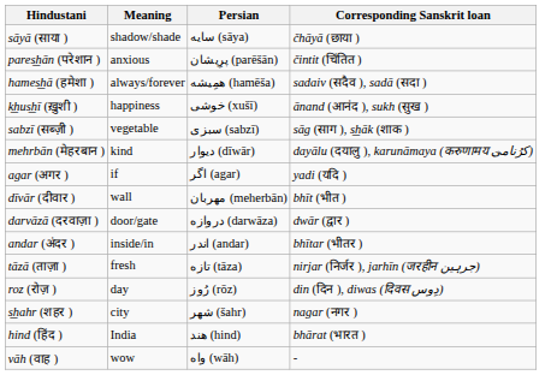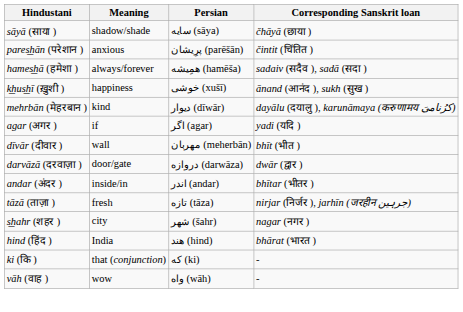 <table class="wikitable">
 <tr>
 <th>Hindustani</th>
 <th>Meaning</th>
 <th>Persian</th>
 <th>Corresponding Sanskrit loan</th>
 </tr>
 <tr>
 <td><em>sāyā</em> (साया )</td>
 <td>shadow/shade</td>
 <td>سایه (sāya)</td>
 <td><em>čhāyā</em> (छाया )</td>
 </tr>
 <tr>
 <td><em>pares͟hān</em> (परेशान )</td>
 <td>anxious</td>
 <td>پرِیشان (parēšān)</td>
 <td><em>čintit</em> (चिंतित )</td>
 </tr>
 <tr>
 <td><em>hames͟hā</em> (हमेशा )</td>
 <td>always/forever</td>
 <td>همِیشه (hamēša)</td>
 <td><em>sadaiv</em> (सदैव ), <em>sadā</em> (सदा )</td>
 </tr>
 <tr>
 <td><em>k͟hus͟hī</em> (ख़ुशी )</td>
 <td>happiness</td>
 <td>خوشی (xušī)</td>
 <td><em>ānand</em> (आनंद ), <em>sukh</em> (सुख )</td>
-</tr>
-<tr>
-<td><em>sabzī</em> (सब्ज़ी )</td>
-<td>vegetable</td>
-<td>سبزی (sabzī)</td>
-<td><em>sāg</em> (साग ), <em>s͟hāk</em> (शाक )</td>
 </tr>
 <tr>
 <td><em>mehrbān</em> (मेहरबान )</td>
 <td>kind</td>
 <td>دیوار (dīwār)</td>
 <td><em>dayālu</em> (दयालु ), <em>karunāmaya (करुणामय کرُنامیَ)</em></td>
 </tr>
 <tr>
 <td><em>agar</em> (अगर )</td>
 <td>if</td>
 <td>اگر (agar)</td>
 <td><em>yadi</em> (यदि )</td>
 </tr>
 <tr>
 <td><em>dīvār</em> (दीवार )</td>
 <td>wall</td>
 <td>مهربان (meherbān)</td>
 <td><em>bhīt</em> (भीत )</td>
 </tr>
 <tr>
 <td><em>darvāzā</em> (दरवाज़ा )</td>
 <td>door/gate</td>
 <td>دروازه (darwāza)</td>
 <td><em>dwār</em> (द्वार )</td>
 </tr>
 <tr>
 <td><em>andar</em> (अंदर )</td>
 <td>inside/in</td>
 <td>اندر (andar)</td>
 <td><em>bhītar</em> (भीतर )</td>
 </tr>
 <tr>
 <td><em>tāzā</em> (ताज़ा )</td>
 <td>fresh</td>
 <td>تازه (tāza)</td>
 <td><em>nirjar</em> (निर्जर ),  <em>jarhīn (जरहीन جرہین)</em></td>
 </tr>
 <tr>
-<td><em>roz</em> (रोज़ )</td>
-<td>day</td>
-<td>رُوز (rōz)</td>
-<td><em>din</em> (दिन ), <em>diwas (दिवस دِوس)</em></td>
-</tr>
-<tr>
 <td><em>s͟hahr</em> (शहर )</td>
 <td>city</td>
 <td>شهر (šahr)</td>
 <td><em>nagar</em> (नगर )</td>
 </tr>
 <tr>
 <td><em>hind</em> (हिंद )</td>
 <td>India</td>
 <td>هند (hind)</td>
 <td><em>bhārat</em> (भारत )</td>
 </tr>
 <tr>
+<td><em>ki</em> (कि )</td>
+<td>that (<em>conjunction</em>)</td>
+<td>که (ki)</td>
+<td>-</td>
+</tr>
+<tr>
 <td><em>vāh</em> (वाह )</td>
 <td>wow</td>
 <td>واه (wāh)</td>
 <td>-</td>
 </tr>
 </table>
